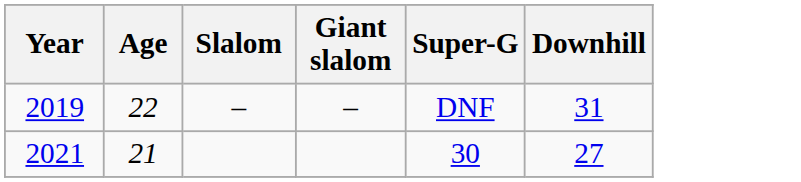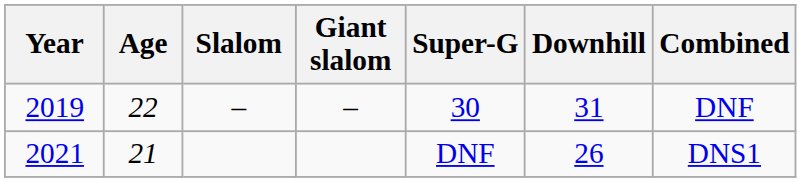 <table class=wikitable style="text-align:center">
 <tr>
 <th>  Year  </th>
 <th> Age </th>
 <th> Slalom </th>
 <th> Giant <br> slalom </th>
 <th>Super-G</th>
 <th>Downhill</th>
+<th>Combined</th>
 </tr>
 <tr>
 <td><a href='#'>2019</a></td>
 <td><em>22</em></td>
 <td>–</td>
 <td>–</td>
+<td><a href='#'>30</a></td>
+<td><a href='#'>31</a></td>
 <td><a href='#'>DNF</a></td>
-<td><a href='#'>31</a></td>
 </tr>
 <tr>
 <td><a href='#'>2021</a></td>
 <td><em>21</em></td>
 <td></td>
 <td></td>
-<td><a href='#'>30</a></td>
-<td><a href='#'>27</a></td>
+<td><a href='#'>DNF</a></td>
+<td><a href='#'>26</a></td>
+<td><a href='#'>DNS1</a></td>
 </tr>
 </table>
